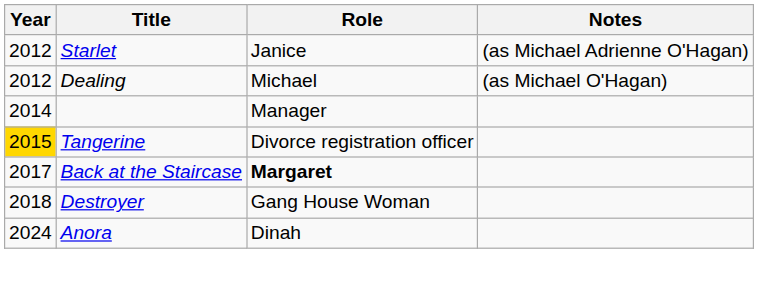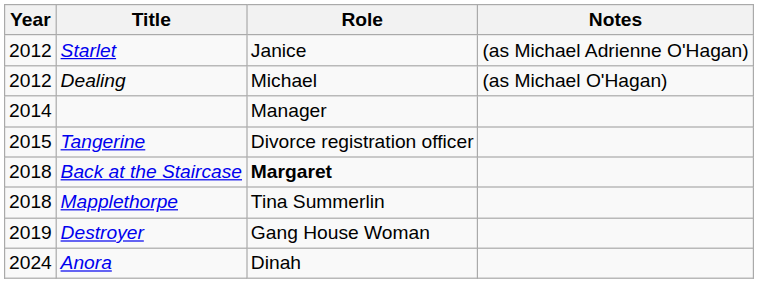 <table class="wikitable sortable">
 <tr>
 <th>Year</th>
 <th>Title</th>
 <th>Role</th>
 <th>Notes</th>
 </tr>
 <tr>
 <td>2012</td>
 <td><em><a href='#'>Starlet</a></em></td>
 <td>Janice</td>
 <td>(as Michael Adrienne O'Hagan)</td>
 </tr>
 <tr>
 <td>2012</td>
 <td><em>Dealing</em></td>
 <td>Michael</td>
 <td>(as Michael O'Hagan)</td>
 </tr>
 <tr>
 <td>2014</td>
 <td></td>
 <td>Manager</td>
 <td></td>
 </tr>
 <tr>
-<td style="background: gold;">2015</td>
+<td>2015</td>
 <td><a href='#'><em>Tangerine</em></a></td>
 <td>Divorce registration officer</td>
 <td></td>
 </tr>
 <tr>
-<td>2017</td>
+<td>2018</td>
 <td><em><a href='#'>Back at the Staircase</a></em></td>
 <td><strong>Margaret</strong></td>
 <td></td>
 </tr>
 <tr>
 <td>2018</td>
+<td><em><a href='#'>Mapplethorpe</a></em></td>
+<td>Tina Summerlin</td>
+<td></td>
+</tr>
+<tr>
+<td>2019</td>
 <td><em><a href='#'>Destroyer</a></em></td>
 <td>Gang House Woman</td>
 <td></td>
 </tr>
 <tr>
 <td>2024</td>
 <td><em><a href='#'>Anora</a></em></td>
 <td>Dinah</td>
 <td></td>
 </tr>
 </table>
